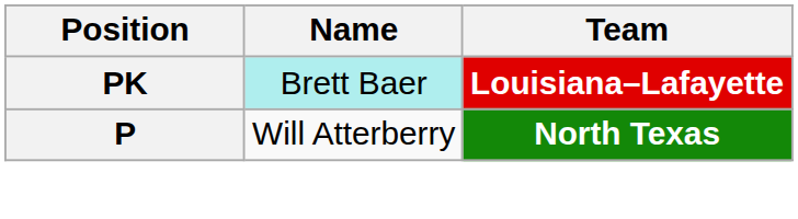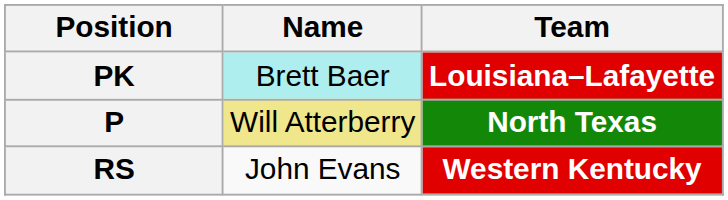 <table class="wikitable sortable" style="text-align: center;">
 <tr>
 <th style="width:110px;">Position</th>
 <th>Name</th>
 <th>Team</th>
 </tr>
 <tr>
 <th>PK</th>
 <td style="background: paleturquoise;">Brett Baer</td>
 <th style="background:#e00000; color:#fff;">Louisiana–Lafayette</th>
 </tr>
 <tr>
 <th>P</th>
-<td>Will Atterberry</td>
+<td style="background: khaki;">Will Atterberry</td>
 <th style="background:#138808; color:#fff;">North Texas</th>
 </tr>
+<tr>
+<th>RS</th>
+<td>John Evans</td>
+<th style="background:#e00000; color:#fff;">Western Kentucky</th>
+</tr>
 </table>
